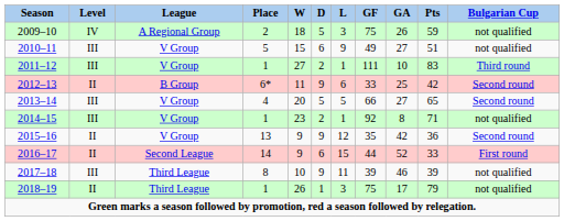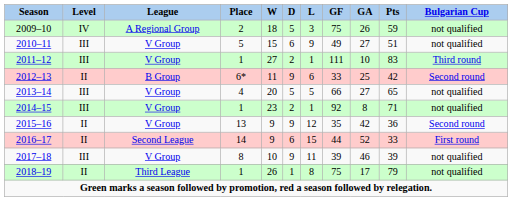 <table class="wikitable" width="800px">
 <tr>
 <th style="background:#ABCDEF;">Season</th>
 <th style="background:#ABCDEF;">Level</th>
 <th style="background:#ABCDEF;">League</th>
 <th style="background:#ABCDEF;">Place</th>
 <th style="background:#ABCDEF;">W</th>
 <th style="background:#ABCDEF;">D</th>
 <th style="background:#ABCDEF;">L</th>
 <th style="background:#ABCDEF;">GF</th>
 <th style="background:#ABCDEF;">GA</th>
 <th style="background:#ABCDEF;">Pts</th>
 <th style="background:#ABCDEF;"><a href='#'>Bulgarian Cup</a></th>
 </tr>
 <tr align="center" style="background:#ccffcc;">
 <td>2009–10</td>
 <td>IV</td>
 <td><a href='#'>A Regional Group</a></td>
 <td>2</td>
 <td>18</td>
 <td>5</td>
 <td>3</td>
 <td>75</td>
 <td>26</td>
 <td>59</td>
 <td>not qualified</td>
 </tr>
 <tr align="center">
 <td><a href='#'>2010–11</a></td>
 <td>III</td>
 <td><a href='#'>V Group</a></td>
 <td>5</td>
 <td>15</td>
 <td>6</td>
 <td>9</td>
 <td>49</td>
 <td>27</td>
 <td>51</td>
 <td>not qualified</td>
 </tr>
 <tr align="center" style="background:#ccffcc;">
 <td><a href='#'>2011–12</a></td>
 <td>III</td>
 <td><a href='#'>V Group</a></td>
 <td>1</td>
 <td>27</td>
 <td>2</td>
 <td>1</td>
 <td>111</td>
 <td>10</td>
 <td>83</td>
 <td><a href='#'>Third round</a></td>
 </tr>
 <tr align="center" style="background:#ffcccc;">
 <td><a href='#'>2012–13</a></td>
 <td>II</td>
 <td><a href='#'>B Group</a></td>
 <td>6*</td>
 <td>11</td>
 <td>9</td>
 <td>6</td>
 <td>33</td>
 <td>25</td>
 <td>42</td>
 <td><a href='#'>Second round</a></td>
 </tr>
 <tr align="center">
 <td><a href='#'>2013–14</a></td>
 <td>III</td>
 <td><a href='#'>V Group</a></td>
 <td>4</td>
 <td>20</td>
 <td>5</td>
 <td>5</td>
 <td>66</td>
 <td>27</td>
 <td>65</td>
-<td><a href='#'>Second round</a></td>
+<td>not qualified</td>
 </tr>
 <tr align="center" style="background:#ccffcc;">
 <td><a href='#'>2014–15</a></td>
 <td>III</td>
 <td><a href='#'>V Group</a></td>
 <td>1</td>
 <td>23</td>
 <td>2</td>
 <td>1</td>
 <td>92</td>
 <td>8</td>
 <td>71</td>
 <td>not qualified</td>
 </tr>
 <tr align="center">
 <td><a href='#'>2015–16</a></td>
 <td>II</td>
 <td><a href='#'>V Group</a></td>
 <td>13</td>
 <td>9</td>
 <td>9</td>
 <td>12</td>
 <td>35</td>
 <td>42</td>
 <td>36</td>
 <td><a href='#'>Second round</a></td>
 </tr>
 <tr align="center" style="background:#ffcccc;">
 <td><a href='#'>2016–17</a></td>
 <td>II</td>
 <td><a href='#'>Second League</a></td>
 <td>14</td>
 <td>9</td>
 <td>6</td>
 <td>15</td>
 <td>44</td>
 <td>52</td>
 <td>33</td>
 <td><a href='#'>First round</a></td>
 </tr>
 <tr align="center">
 <td><a href='#'>2017–18</a></td>
 <td>III</td>
-<td><a href='#'>Third League</a></td>
+<td><a href='#'>V Group</a></td>
 <td>8</td>
 <td>10</td>
 <td>9</td>
 <td>11</td>
 <td>39</td>
 <td>46</td>
 <td>39</td>
 <td>not qualified</td>
 </tr>
 <tr align="center" style="background:#ccffcc;">
 <td><a href='#'>2018–19</a></td>
 <td>II</td>
 <td><a href='#'>Third League</a></td>
 <td>1</td>
 <td>26</td>
 <td>1</td>
-<td>3</td>
+<td>8</td>
 <td>75</td>
 <td>17</td>
 <td>79</td>
 <td>not qualified</td>
 </tr>
 <tr>
 <td colspan="12" align="center"><strong>Green marks a season followed by promotion, red a season followed by relegation.</strong></td>
 </tr>
 </table>
